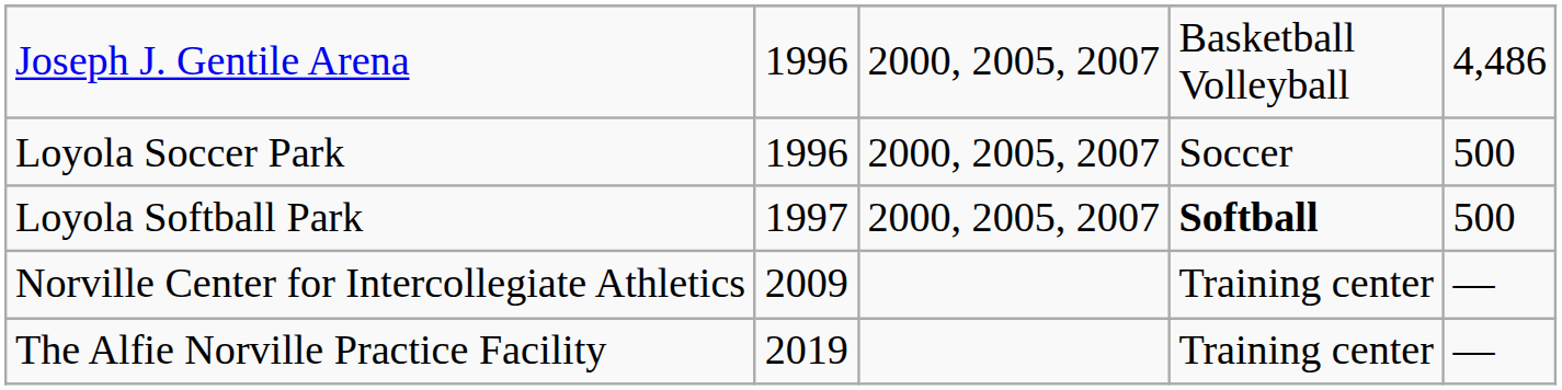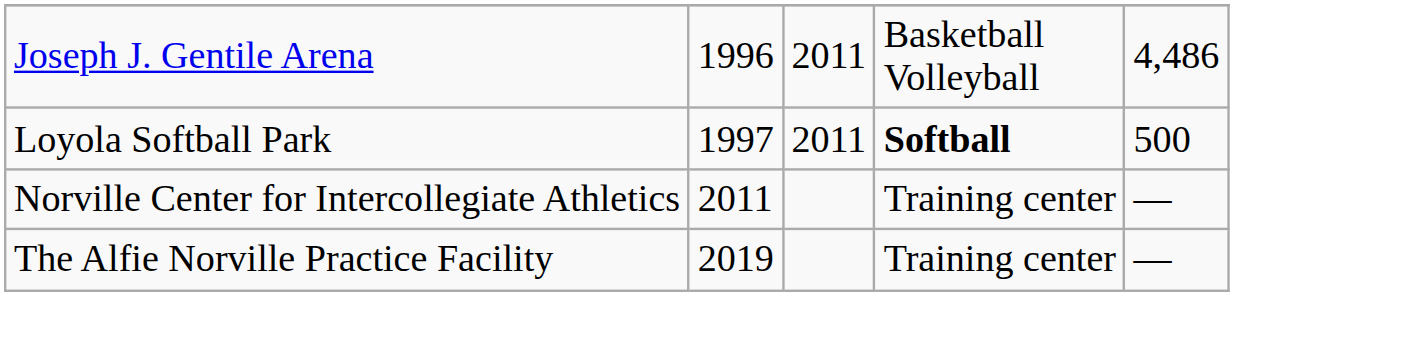 <table class="wikitable">
 <tr>
 </tr>
 <tr align=left>
 <td><a href='#'>Joseph J. Gentile Arena</a></td>
 <td>1996</td>
-<td>2000, 2005, 2007</td>
+<td>2011</td>
 <td>Basketball<br>Volleyball</td>
 <td>4,486</td>
 </tr>
 <tr align=left>
-<td>Loyola Soccer Park</td>
-<td>1996</td>
-<td>2000, 2005, 2007</td>
-<td>Soccer</td>
-<td>500</td>
-</tr>
-<tr align=left>
 <td>Loyola Softball Park</td>
 <td>1997</td>
-<td>2000, 2005, 2007</td>
+<td>2011</td>
 <td><strong>Softball</strong></td>
 <td>500</td>
 </tr>
 <tr align=left>
 <td>Norville Center for Intercollegiate Athletics</td>
-<td>2009</td>
+<td>2011</td>
 <td></td>
 <td>Training center</td>
 <td>—</td>
 </tr>
 <tr align=left>
 <td>The Alfie Norville Practice Facility</td>
 <td>2019</td>
 <td></td>
 <td>Training center</td>
 <td>—</td>
 </tr>
 </table>
